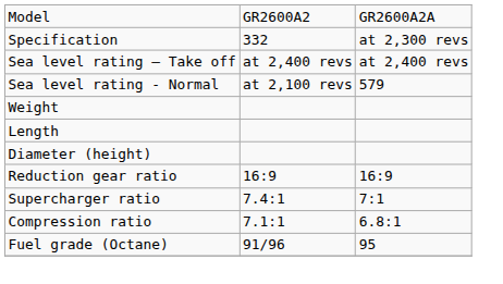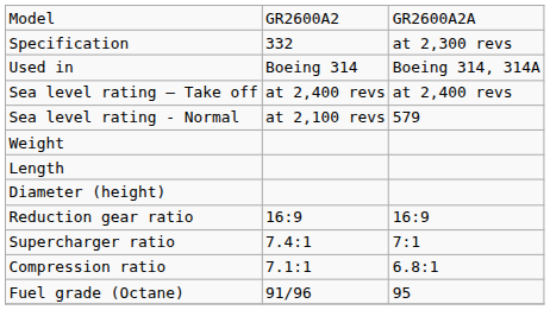 <table class="wikitable">
 <tr>
 <td>Model</td>
 <td>GR2600A2</td>
 <td>GR2600A2A</td>
 </tr>
 <tr>
 <td>Specification</td>
 <td>332</td>
 <td> at 2,300 revs</td>
+</tr>
+<tr>
+<td>Used in</td>
+<td>Boeing 314</td>
+<td>Boeing 314, 314A</td>
 </tr>
 <tr>
 <td>Sea level rating – Take off</td>
 <td> at 2,400 revs</td>
 <td> at 2,400 revs</td>
 </tr>
 <tr>
 <td>Sea level rating - Normal</td>
 <td> at 2,100 revs</td>
 <td>579</td>
 </tr>
 <tr>
 <td>Weight</td>
 <td></td>
 <td></td>
 </tr>
 <tr>
 <td>Length</td>
 <td></td>
 <td></td>
 </tr>
 <tr>
 <td>Diameter (height)</td>
 <td></td>
 <td></td>
 </tr>
 <tr>
 <td>Reduction gear ratio</td>
 <td>16:9</td>
 <td>16:9</td>
 </tr>
 <tr>
 <td>Supercharger ratio</td>
 <td>7.4:1</td>
 <td>7:1</td>
 </tr>
 <tr>
 <td>Compression ratio</td>
 <td>7.1:1</td>
 <td>6.8:1</td>
 </tr>
 <tr>
 <td>Fuel grade (Octane)</td>
 <td>91/96</td>
 <td>95</td>
 </tr>
 <tr>
 </tr>
 </table>
